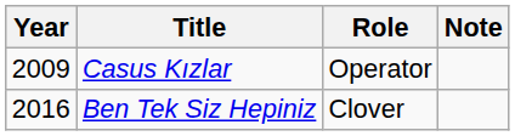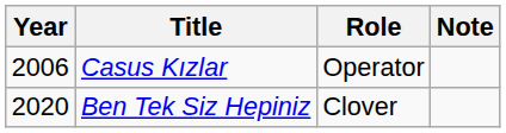 <table class="wikitable" style="font-size:90%;">
 <tr>
 <th>Year</th>
 <th>Title</th>
 <th>Role</th>
 <th>Note</th>
 </tr>
 <tr>
-<td>2009</td>
+<td>2006</td>
 <td><em><a href='#'>Casus Kızlar</a></em></td>
 <td>Operator</td>
 <td></td>
 </tr>
 <tr>
-<td>2016</td>
+<td>2020</td>
 <td><em><a href='#'>Ben Tek Siz Hepiniz</a></em></td>
 <td>Clover</td>
 <td></td>
 </tr>
 </table>
